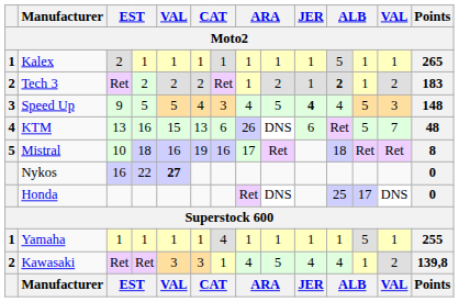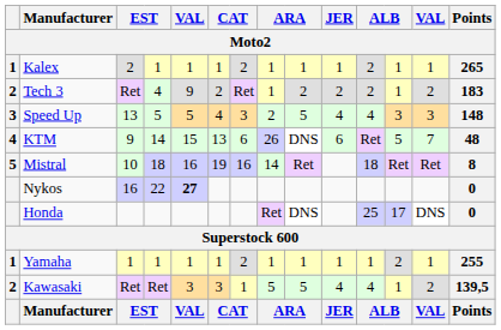 <table class="wikitable" style="font-size:85%; text-align:center;">
 <tr>
 <th></th>
 <th>Manufacturer</th>
 <th colspan=2><a href='#'>EST</a><br></th>
 <th><a href='#'>VAL</a><br></th>
 <th colspan=2><a href='#'>CAT</a><br></th>
 <th colspan=2><a href='#'>ARA</a><br></th>
 <th><a href='#'>JER</a><br></th>
 <th colspan=2><a href='#'>ALB</a><br></th>
 <th><a href='#'>VAL</a><br></th>
 <th>Points</th>
 </tr>
 <tr>
 <th colspan=14>Moto2</th>
 </tr>
 <tr>
 <th>1</th>
 <td align=left> <a href='#'>Kalex</a></td>
 <td style="background:#dfdfdf;">2</td>
 <td style="background:#ffffbf;">1</td>
 <td style="background:#ffffbf;">1</td>
 <td style="background:#ffffbf;">1</td>
-<td style="background:#dfdfdf;">1</td>
+<td style="background:#dfdfdf;">2</td>
 <td style="background:#ffffbf;">1</td>
 <td style="background:#ffffbf;">1</td>
 <td style="background:#ffffbf;">1</td>
-<td style="background:#dfdfdf;">5</td>
+<td style="background:#dfdfdf;">2</td>
 <td style="background:#ffffbf;">1</td>
 <td style="background:#ffffbf;">1</td>
 <th>265</th>
 </tr>
 <tr>
 <th>2</th>
 <td align=left> <a href='#'>Tech 3</a></td>
 <td style="background:#efcfff;">Ret</td>
-<td style="background:#dfffdf;">2</td>
-<td style="background:#dfdfdf;">2</td>
+<td style="background:#dfffdf;">4</td>
+<td style="background:#dfdfdf;">9</td>
 <td style="background:#dfdfdf;">2</td>
 <td style="background:#efcfff;">Ret</td>
 <td style="background:#ffffbf;">1</td>
 <td style="background:#dfdfdf;">2</td>
-<td style="background:#dfdfdf;">1</td>
-<td style="background:#dfdfdf;"><strong>2</strong></td>
+<td style="background:#dfdfdf;">2</td>
+<td style="background:#dfdfdf;">2</td>
 <td style="background:#ffffbf;">1</td>
 <td style="background:#dfdfdf;">2</td>
 <th>183</th>
 </tr>
 <tr>
 <th>3</th>
 <td align=left> <a href='#'>Speed Up</a></td>
-<td style="background:#dfffdf;">9</td>
+<td style="background:#dfffdf;">13</td>
 <td style="background:#dfffdf;">5</td>
 <td style="background:#ffdf9f;">5</td>
 <td style="background:#ffdf9f;">4</td>
 <td style="background:#ffdf9f;">3</td>
+<td style="background:#dfffdf;">2</td>
+<td style="background:#dfffdf;">5</td>
 <td style="background:#dfffdf;">4</td>
-<td style="background:#dfffdf;">5</td>
-<td style="background:#dfffdf;"><strong>4</strong></td>
 <td style="background:#dfffdf;">4</td>
-<td style="background:#ffdf9f;">5</td>
+<td style="background:#ffdf9f;">3</td>
 <td style="background:#ffdf9f;">3</td>
 <th>148</th>
 </tr>
 <tr>
 <th>4</th>
 <td align=left> <a href='#'>KTM</a></td>
-<td style="background:#dfffdf;">13</td>
-<td style="background:#dfffdf;">16</td>
+<td style="background:#dfffdf;">9</td>
+<td style="background:#dfffdf;">14</td>
 <td style="background:#dfffdf;">15</td>
 <td style="background:#dfffdf;">13</td>
 <td style="background:#dfffdf;">6</td>
 <td style="background:#cfcfff;">26</td>
 <td style="background:#ffffff;">DNS</td>
 <td style="background:#dfffdf;">6</td>
 <td style="background:#efcfff;">Ret</td>
 <td style="background:#dfffdf;">5</td>
 <td style="background:#dfffdf;">7</td>
 <th>48</th>
 </tr>
 <tr>
 <th>5</th>
 <td align=left> <a href='#'>Mistral</a></td>
 <td style="background:#dfffdf;">10</td>
 <td style="background:#cfcfff;">18</td>
 <td style="background:#cfcfff;">16</td>
 <td style="background:#cfcfff;">19</td>
 <td style="background:#cfcfff;">16</td>
-<td style="background:#dfffdf;">17</td>
+<td style="background:#dfffdf;">14</td>
 <td style="background:#efcfff;">Ret</td>
 <td></td>
 <td style="background:#cfcfff;">18</td>
 <td style="background:#efcfff;">Ret</td>
 <td style="background:#efcfff;">Ret</td>
 <th>8</th>
 </tr>
 <tr>
 <th></th>
 <td align=left> Nykos</td>
 <td style="background:#cfcfff;">16</td>
 <td style="background:#cfcfff;">22</td>
 <td style="background:#cfcfff;"><strong>27</strong></td>
 <td></td>
 <td></td>
 <td></td>
 <td></td>
 <td></td>
 <td></td>
 <td></td>
 <td></td>
 <th>0</th>
 </tr>
 <tr>
 <th></th>
 <td align=left> <a href='#'>Honda</a></td>
 <td></td>
 <td></td>
 <td></td>
 <td></td>
 <td></td>
 <td style="background:#efcfff;">Ret</td>
 <td style="background:#ffffff;">DNS</td>
 <td></td>
 <td style="background:#cfcfff;">25</td>
 <td style="background:#cfcfff;">17</td>
 <td style="background:#ffffff;">DNS</td>
 <th>0</th>
 </tr>
 <tr>
 <th colspan=14>Superstock 600</th>
 </tr>
 <tr>
 <th>1</th>
 <td align=left> <a href='#'>Yamaha</a></td>
 <td style="background:#ffffbf;">1</td>
 <td style="background:#ffffbf;">1</td>
 <td style="background:#ffffbf;">1</td>
 <td style="background:#ffffbf;">1</td>
-<td style="background:#dfdfdf;">4</td>
+<td style="background:#dfdfdf;">2</td>
 <td style="background:#ffffbf;">1</td>
 <td style="background:#ffffbf;">1</td>
 <td style="background:#ffffbf;">1</td>
 <td style="background:#ffffbf;">1</td>
-<td style="background:#dfdfdf;">5</td>
+<td style="background:#dfdfdf;">2</td>
 <td style="background:#ffffbf;">1</td>
 <th>255</th>
 </tr>
 <tr>
 <th>2</th>
 <td align=left> <a href='#'>Kawasaki</a></td>
 <td style="background:#efcfff;">Ret</td>
 <td style="background:#efcfff;">Ret</td>
 <td style="background:#ffdf9f;">3</td>
 <td style="background:#ffdf9f;">3</td>
 <td style="background:#ffffbf;">1</td>
-<td style="background:#dfffdf;">4</td>
+<td style="background:#dfffdf;">5</td>
 <td style="background:#dfffdf;">5</td>
 <td style="background:#dfffdf;">4</td>
 <td style="background:#dfffdf;">4</td>
 <td style="background:#ffffbf;">1</td>
 <td style="background:#dfdfdf;">2</td>
-<th>139,8</th>
+<th>139,5</th>
 </tr>
 <tr>
 <th></th>
 <th>Manufacturer</th>
 <th colspan=2><a href='#'>EST</a><br></th>
 <th><a href='#'>VAL</a><br></th>
 <th colspan=2><a href='#'>CAT</a><br></th>
 <th colspan=2><a href='#'>ARA</a><br></th>
 <th><a href='#'>JER</a><br></th>
 <th colspan=2><a href='#'>ALB</a><br></th>
 <th><a href='#'>VAL</a><br></th>
 <th>Points</th>
 </tr>
 </table>
